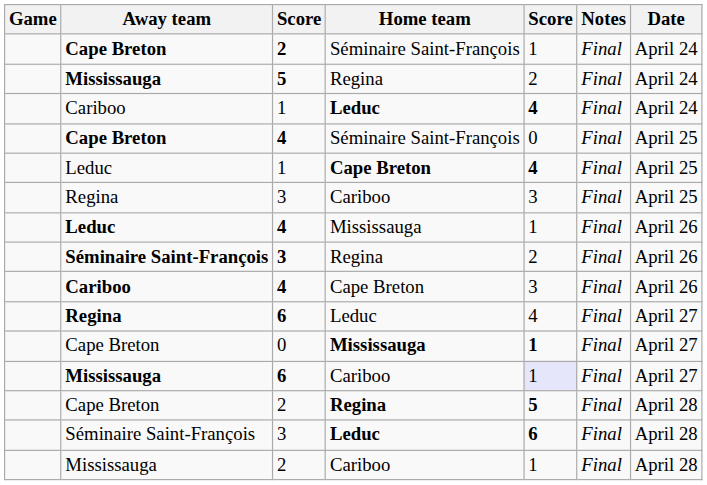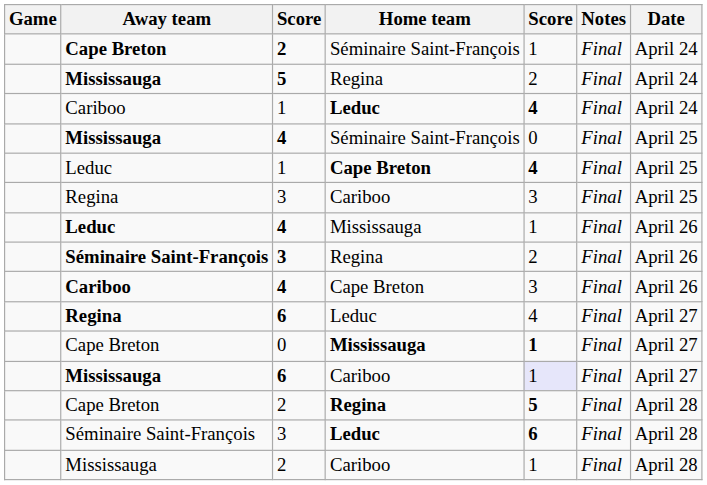 <table class="wikitable">
 <tr>
 <th>Game</th>
 <th>Away team</th>
 <th>Score</th>
 <th>Home team</th>
 <th>Score</th>
 <th>Notes</th>
 <th>Date</th>
 </tr>
 <tr>
 <td></td>
 <td><strong>Cape Breton</strong></td>
 <td><strong>2</strong></td>
 <td>Séminaire Saint-François</td>
 <td>1</td>
 <td><em>Final</em></td>
 <td>April 24</td>
 </tr>
 <tr>
 <td></td>
 <td><strong>Mississauga</strong></td>
 <td><strong>5</strong></td>
 <td>Regina</td>
 <td>2</td>
 <td><em>Final</em></td>
 <td>April 24</td>
 </tr>
 <tr>
 <td></td>
 <td>Cariboo</td>
 <td>1</td>
 <td><strong>Leduc</strong></td>
 <td><strong>4</strong></td>
 <td><em>Final</em></td>
 <td>April 24</td>
 </tr>
 <tr>
 <td></td>
-<td><strong>Cape Breton</strong></td>
+<td><strong>Mississauga</strong></td>
 <td><strong>4</strong></td>
 <td>Séminaire Saint-François</td>
 <td>0</td>
 <td><em>Final</em></td>
 <td>April 25</td>
 </tr>
 <tr>
 <td></td>
 <td>Leduc</td>
 <td>1</td>
 <td><strong>Cape Breton</strong></td>
 <td><strong>4</strong></td>
 <td><em>Final</em></td>
 <td>April 25</td>
 </tr>
 <tr>
 <td></td>
 <td>Regina</td>
 <td>3</td>
 <td>Cariboo</td>
 <td>3</td>
 <td><em>Final</em></td>
 <td>April 25</td>
 </tr>
 <tr>
 <td></td>
 <td><strong>Leduc</strong></td>
 <td><strong>4</strong></td>
 <td>Mississauga</td>
 <td>1</td>
 <td><em>Final</em></td>
 <td>April 26</td>
 </tr>
 <tr>
 <td></td>
 <td><strong>Séminaire Saint-François</strong></td>
 <td><strong>3</strong></td>
 <td>Regina</td>
 <td>2</td>
 <td><em>Final</em></td>
 <td>April 26</td>
 </tr>
 <tr>
 <td></td>
 <td><strong>Cariboo</strong></td>
 <td><strong>4</strong></td>
 <td>Cape Breton</td>
 <td>3</td>
 <td><em>Final</em></td>
 <td>April 26</td>
 </tr>
 <tr>
 <td></td>
 <td><strong>Regina</strong></td>
 <td><strong>6</strong></td>
 <td>Leduc</td>
 <td>4</td>
 <td><em>Final</em></td>
 <td>April 27</td>
 </tr>
 <tr>
 <td></td>
 <td>Cape Breton</td>
 <td>0</td>
 <td><strong>Mississauga</strong></td>
 <td><strong>1</strong></td>
 <td><em>Final</em></td>
 <td>April 27</td>
 </tr>
 <tr>
 <td></td>
 <td><strong>Mississauga</strong></td>
 <td><strong>6</strong></td>
 <td>Cariboo</td>
 <td style="background: lavender;">1</td>
 <td><em>Final</em></td>
 <td>April 27</td>
 </tr>
 <tr>
 <td></td>
 <td>Cape Breton</td>
 <td>2</td>
 <td><strong>Regina</strong></td>
 <td><strong>5</strong></td>
 <td><em>Final</em></td>
 <td>April 28</td>
 </tr>
 <tr>
 <td></td>
 <td>Séminaire Saint-François</td>
 <td>3</td>
 <td><strong>Leduc</strong></td>
 <td><strong>6</strong></td>
 <td><em>Final</em></td>
 <td>April 28</td>
 </tr>
 <tr>
 <td></td>
 <td>Mississauga</td>
 <td>2</td>
 <td>Cariboo</td>
 <td>1</td>
 <td><em>Final</em></td>
 <td>April 28</td>
 </tr>
 </table>
